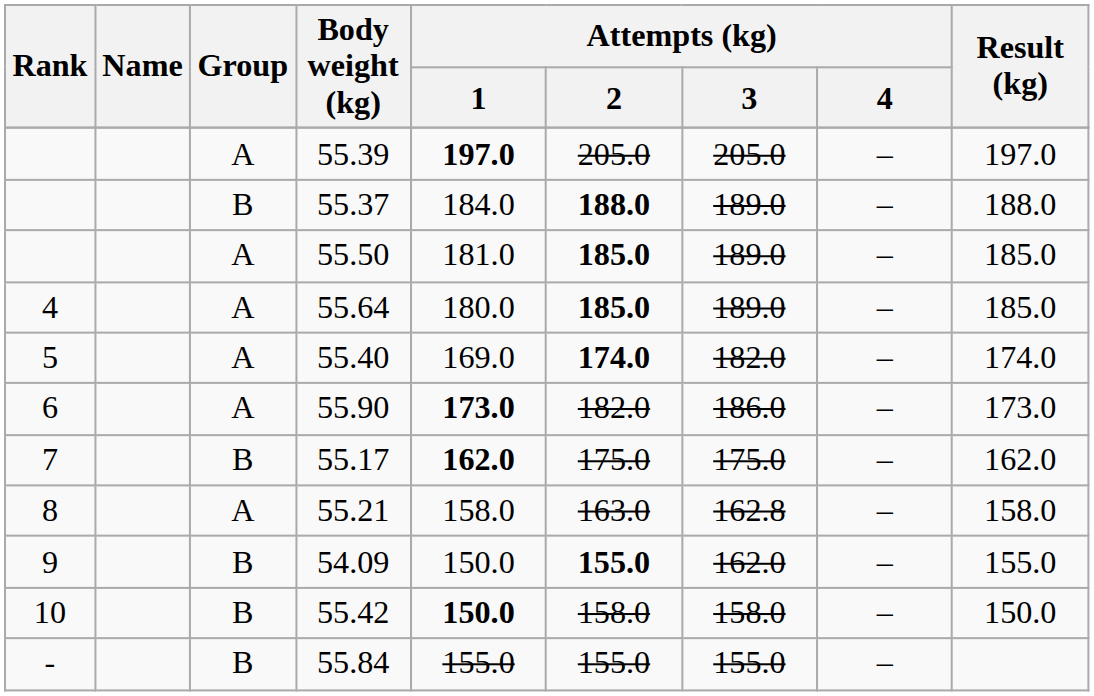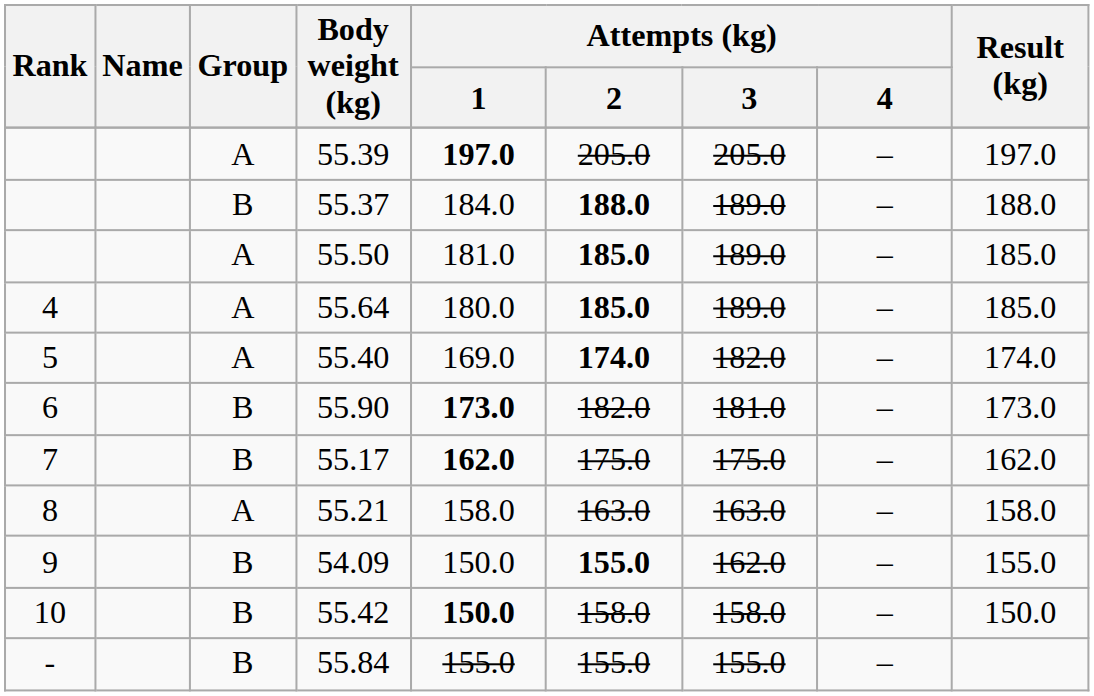 <table class="wikitable" style="text-align:center;">
 <tr>
 <th rowspan=2>Rank</th>
 <th rowspan=2 widtha=305>Name</th>
 <th rowspan=2 width=20>Group</th>
 <th rowspan=2 width=50>Body weight (kg)</th>
 <th colspan=4>Attempts (kg)</th>
 <th rowspan=2 width=60>Result (kg)</th>
 </tr>
 <tr>
 <th width=60>1</th>
 <th width=60>2</th>
 <th width=60>3</th>
 <th width=60>4</th>
 </tr>
 <tr>
 </tr>
 <tr>
 <td></td>
 <td align=left></td>
 <td>A</td>
 <td>55.39</td>
 <td><strong>197.0</strong></td>
 <td><s>205.0</s></td>
 <td><s>205.0</s></td>
 <td>–</td>
 <td>197.0</td>
 </tr>
 <tr>
 <td></td>
 <td align=left></td>
 <td>B</td>
 <td>55.37</td>
 <td>184.0</td>
 <td><strong>188.0</strong></td>
 <td><s>189.0</s></td>
 <td>–</td>
 <td>188.0</td>
 </tr>
 <tr>
 <td></td>
 <td align=left></td>
 <td>A</td>
 <td>55.50</td>
 <td>181.0</td>
 <td><strong>185.0</strong></td>
 <td><s>189.0</s></td>
 <td>–</td>
 <td>185.0</td>
 </tr>
 <tr>
 <td>4</td>
 <td align=left></td>
 <td>A</td>
 <td>55.64</td>
 <td>180.0</td>
 <td><strong>185.0</strong></td>
 <td><s>189.0</s></td>
 <td>–</td>
 <td>185.0</td>
 </tr>
 <tr>
 <td>5</td>
 <td align=left></td>
 <td>A</td>
 <td>55.40</td>
 <td>169.0</td>
 <td><strong>174.0</strong></td>
 <td><s>182.0</s></td>
 <td>–</td>
 <td>174.0</td>
 </tr>
 <tr>
 <td>6</td>
 <td align=left></td>
-<td>A</td>
+<td>B</td>
 <td>55.90</td>
 <td><strong>173.0</strong></td>
 <td><s>182.0</s></td>
-<td><s>186.0</s></td>
+<td><s>181.0</s></td>
 <td>–</td>
 <td>173.0</td>
 </tr>
 <tr>
 <td>7</td>
 <td align=left></td>
 <td>B</td>
 <td>55.17</td>
 <td><strong>162.0</strong></td>
 <td><s>175.0</s></td>
 <td><s>175.0</s></td>
 <td>–</td>
 <td>162.0</td>
 </tr>
 <tr>
 <td>8</td>
 <td align=left></td>
 <td>A</td>
 <td>55.21</td>
 <td>158.0</td>
 <td><s>163.0</s></td>
-<td><s>162.8</s></td>
+<td><s>163.0</s></td>
 <td>–</td>
 <td>158.0</td>
 </tr>
 <tr>
 <td>9</td>
 <td align=left></td>
 <td>B</td>
 <td>54.09</td>
 <td>150.0</td>
 <td><strong>155.0</strong></td>
 <td><s>162.0</s></td>
 <td>–</td>
 <td>155.0</td>
 </tr>
 <tr>
 <td>10</td>
 <td align=left></td>
 <td>B</td>
 <td>55.42</td>
 <td><strong>150.0</strong></td>
 <td><s>158.0</s></td>
 <td><s>158.0</s></td>
 <td>–</td>
 <td>150.0</td>
 </tr>
 <tr>
 <td>-</td>
 <td align=left></td>
 <td>B</td>
 <td>55.84</td>
 <td><s>155.0</s></td>
 <td><s>155.0</s></td>
 <td><s>155.0</s></td>
 <td>–</td>
 <td></td>
 </tr>
 </table>
